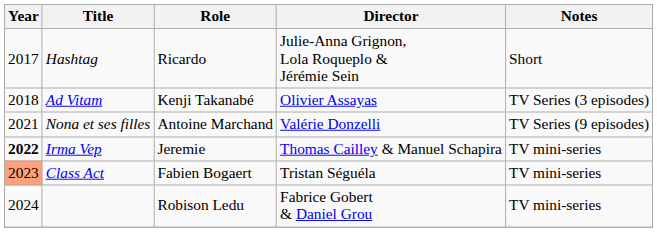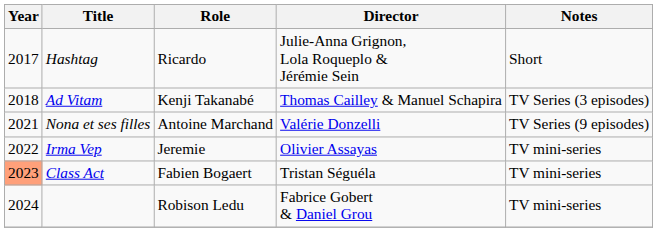 <table class="wikitable">
 <tr>
 <th>Year</th>
 <th>Title</th>
 <th>Role</th>
 <th>Director</th>
 <th>Notes</th>
 </tr>
 <tr>
 <td>2017</td>
 <td><em>Hashtag</em></td>
 <td>Ricardo</td>
 <td>Julie-Anna Grignon,<br>Lola Roqueplo & <br>Jérémie Sein</td>
 <td>Short</td>
 </tr>
 <tr>
 <td>2018</td>
 <td><em><a href='#'>Ad Vitam</a></em></td>
 <td>Kenji Takanabé</td>
-<td><a href='#'>Olivier Assayas</a></td>
+<td><a href='#'>Thomas Cailley</a> & Manuel Schapira</td>
 <td>TV Series (3 episodes)</td>
 </tr>
 <tr>
 <td>2021</td>
 <td><em>Nona et ses filles</em></td>
 <td>Antoine Marchand</td>
 <td><a href='#'>Valérie Donzelli</a></td>
 <td>TV Series (9 episodes)</td>
 </tr>
 <tr>
-<td><strong>2022</strong></td>
+<td>2022</td>
 <td><em><a href='#'>Irma Vep</a></em></td>
 <td>Jeremie</td>
-<td><a href='#'>Thomas Cailley</a> & Manuel Schapira</td>
+<td><a href='#'>Olivier Assayas</a></td>
 <td>TV mini-series</td>
 </tr>
 <tr>
 <td style="background: lightsalmon;">2023</td>
 <td><em><a href='#'>Class Act</a></em></td>
 <td>Fabien Bogaert</td>
 <td>Tristan Séguéla</td>
 <td>TV mini-series</td>
 </tr>
 <tr>
 <td>2024</td>
 <td><em></em></td>
 <td>Robison Ledu</td>
 <td>Fabrice Gobert<br> & <a href='#'>Daniel Grou</a></td>
 <td>TV mini-series</td>
 </tr>
 <tr>
 </tr>
 </table>
